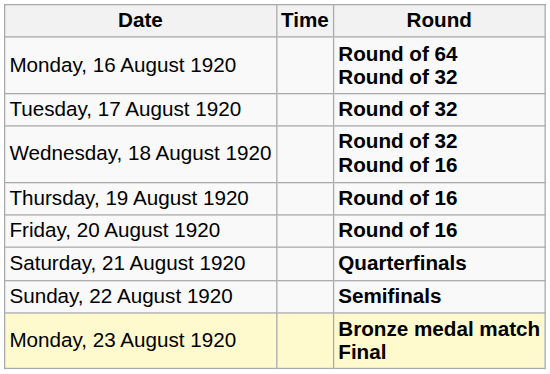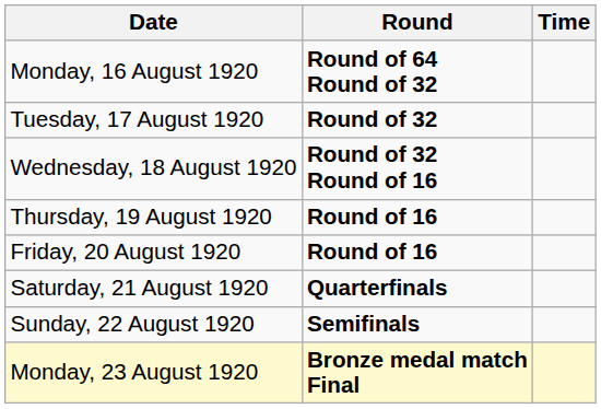 <table class="wikitable">
 <tr>
 <th>Date</th>
+<th>Round</th>
 <th>Time</th>
-<th>Round</th>
 </tr>
 <tr>
 <td>Monday, 16 August 1920</td>
+<td><strong>Round of 64</strong><br><strong>Round of 32</strong></td>
 <td></td>
-<td><strong>Round of 64</strong><br><strong>Round of 32</strong></td>
 </tr>
 <tr>
 <td>Tuesday, 17 August 1920</td>
+<td><strong>Round of 32</strong></td>
 <td></td>
-<td><strong>Round of 32</strong></td>
 </tr>
 <tr>
 <td>Wednesday, 18 August 1920</td>
+<td><strong>Round of 32</strong><br><strong>Round of 16</strong></td>
 <td></td>
-<td><strong>Round of 32</strong><br><strong>Round of 16</strong></td>
 </tr>
 <tr>
 <td>Thursday, 19 August 1920</td>
+<td><strong>Round of 16</strong></td>
 <td></td>
-<td><strong>Round of 16</strong></td>
 </tr>
 <tr>
 <td>Friday, 20 August 1920</td>
+<td><strong>Round of 16</strong></td>
 <td></td>
-<td><strong>Round of 16</strong></td>
 </tr>
 <tr>
 <td>Saturday, 21 August 1920</td>
+<td><strong>Quarterfinals</strong></td>
 <td></td>
-<td><strong>Quarterfinals</strong></td>
 </tr>
 <tr>
 <td>Sunday, 22 August 1920</td>
+<td><strong>Semifinals</strong></td>
 <td></td>
-<td><strong>Semifinals</strong></td>
 </tr>
 <tr style=background:lemonchiffon>
 <td>Monday, 23 August 1920</td>
+<td><strong>Bronze medal match</strong><br><strong>Final</strong></td>
 <td></td>
-<td><strong>Bronze medal match</strong><br><strong>Final</strong></td>
 </tr>
 </table>
